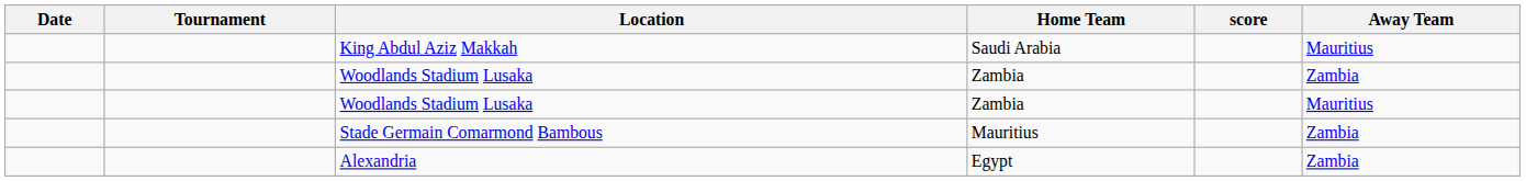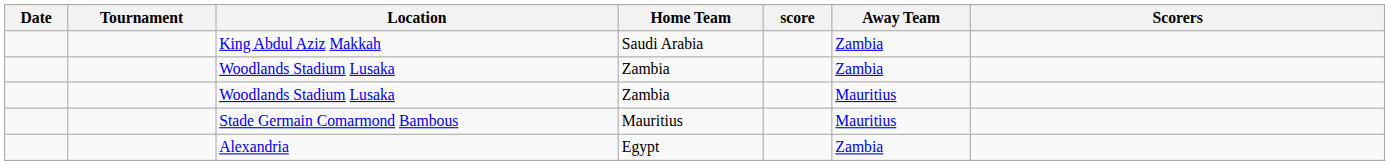 <table class="wikitable" width=80% style="font-size: 90%">
 <tr>
 <th>Date</th>
 <th>Tournament</th>
 <th>Location</th>
 <th>Home Team</th>
 <th>score</th>
 <th>Away Team</th>
+<th width=30%>Scorers</th>
 </tr>
 <tr>
 <td></td>
 <td></td>
 <td> <a href='#'>King Abdul Aziz</a> <a href='#'>Makkah</a></td>
 <td> Saudi Arabia</td>
 <td></td>
-<td> <a href='#'>Mauritius</a></td>
+<td> <a href='#'>Zambia</a></td>
+<td></td>
 </tr>
 <tr>
 <td></td>
 <td></td>
 <td> <a href='#'>Woodlands Stadium</a> <a href='#'>Lusaka</a></td>
 <td> Zambia</td>
 <td></td>
 <td> <a href='#'>Zambia</a></td>
+<td></td>
 </tr>
 <tr>
 <td></td>
 <td></td>
 <td> <a href='#'>Woodlands Stadium</a> <a href='#'>Lusaka</a></td>
 <td> Zambia</td>
 <td></td>
 <td> <a href='#'>Mauritius</a></td>
+<td></td>
 </tr>
 <tr>
 <td></td>
 <td></td>
 <td> <a href='#'>Stade Germain Comarmond</a> <a href='#'>Bambous</a></td>
 <td> Mauritius</td>
 <td></td>
-<td> <a href='#'>Zambia</a></td>
+<td> <a href='#'>Mauritius</a></td>
+<td></td>
 </tr>
 <tr>
 <td></td>
 <td></td>
 <td> <a href='#'>Alexandria</a></td>
 <td> Egypt</td>
 <td></td>
 <td> <a href='#'>Zambia</a></td>
+<td></td>
 </tr>
 </table>
